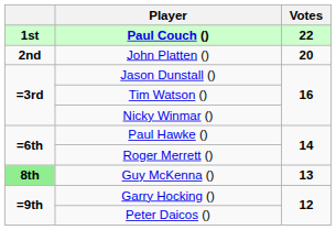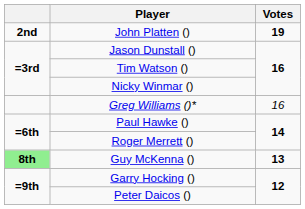 <table class="wikitable" style="text-align: center; font-size: 90%;">
 <tr>
 <th width="50"></th>
 <th width="250">Player</th>
 <th width="50">Votes</th>
 </tr>
-<tr style="background: #CCFFCC;">
-<td><strong>1st</strong></td>
-<td><strong><a href='#'>Paul Couch</a> ()</strong></td>
-<td><strong>22</strong></td>
-</tr>
 <tr>
 <td><strong>2nd</strong></td>
 <td><a href='#'>John Platten</a> ()</td>
-<td><strong>20</strong></td>
+<td><strong>19</strong></td>
 </tr>
 <tr>
 <td rowspan=3><strong>=3rd</strong></td>
 <td><a href='#'>Jason Dunstall</a> ()</td>
 <td rowspan=3><strong>16</strong></td>
 </tr>
 <tr>
 <td><a href='#'>Tim Watson</a> ()</td>
 </tr>
 <tr>
 <td><a href='#'>Nicky Winmar</a> ()</td>
+</tr>
+<tr>
+<td></td>
+<td><em><a href='#'>Greg Williams</a> ()*</em></td>
+<td><em>16</em></td>
 </tr>
 <tr>
 <td rowspan=2><strong>=6th</strong></td>
 <td><a href='#'>Paul Hawke</a> ()</td>
 <td rowspan=2><strong>14</strong></td>
 </tr>
 <tr>
 <td><a href='#'>Roger Merrett</a> ()</td>
 </tr>
 <tr>
 <td style="background: lightgreen;"><strong>8th</strong></td>
 <td><a href='#'>Guy McKenna</a> ()</td>
 <td><strong>13</strong></td>
 </tr>
 <tr>
 <td rowspan=2><strong>=9th</strong></td>
 <td><a href='#'>Garry Hocking</a> ()</td>
 <td rowspan=2><strong>12</strong></td>
 </tr>
 <tr>
 <td><a href='#'>Peter Daicos</a> ()</td>
 </tr>
 </table>
